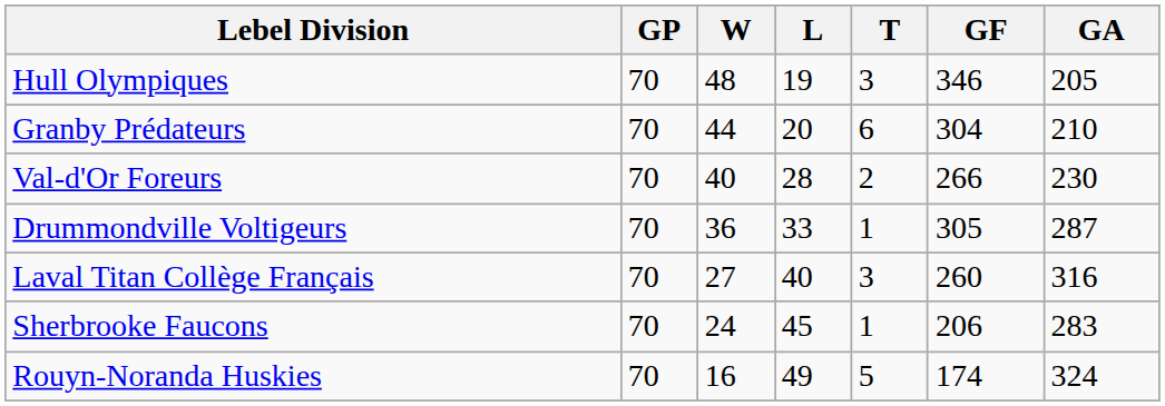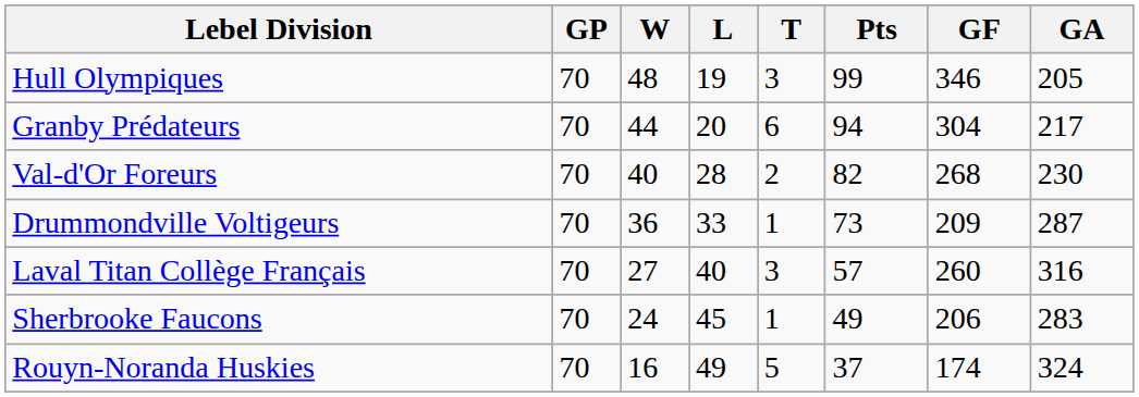 <table class="wikitable">
 <tr>
 <th bgcolor="#DDDDFF" width="40%">Lebel Division</th>
 <th bgcolor="#DDDDFF" width="5%">GP</th>
 <th bgcolor="#DDDDFF" width="5%">W</th>
 <th bgcolor="#DDDDFF" width="5%">L</th>
 <th bgcolor="#DDDDFF" width="5%">T</th>
+<th bgcolor="#DDDDFF" width="7.5%">Pts</th>
 <th bgcolor="#DDDDFF" width="7.5%">GF</th>
 <th bgcolor="#DDDDFF" width="7.5%">GA</th>
 </tr>
 <tr>
 <td><a href='#'>Hull Olympiques</a></td>
 <td>70</td>
 <td>48</td>
 <td>19</td>
 <td>3</td>
+<td>99</td>
 <td>346</td>
 <td>205</td>
 </tr>
 <tr>
 <td><a href='#'>Granby Prédateurs</a></td>
 <td>70</td>
 <td>44</td>
 <td>20</td>
 <td>6</td>
+<td>94</td>
 <td>304</td>
-<td>210</td>
+<td>217</td>
 </tr>
 <tr>
 <td><a href='#'>Val-d'Or Foreurs</a></td>
 <td>70</td>
 <td>40</td>
 <td>28</td>
 <td>2</td>
-<td>266</td>
+<td>82</td>
+<td>268</td>
 <td>230</td>
 </tr>
 <tr>
 <td><a href='#'>Drummondville Voltigeurs</a></td>
 <td>70</td>
 <td>36</td>
 <td>33</td>
 <td>1</td>
-<td>305</td>
+<td>73</td>
+<td>209</td>
 <td>287</td>
 </tr>
 <tr>
 <td><a href='#'>Laval Titan Collège Français</a></td>
 <td>70</td>
 <td>27</td>
 <td>40</td>
 <td>3</td>
+<td>57</td>
 <td>260</td>
 <td>316</td>
 </tr>
 <tr>
 <td><a href='#'>Sherbrooke Faucons</a></td>
 <td>70</td>
 <td>24</td>
 <td>45</td>
 <td>1</td>
+<td>49</td>
 <td>206</td>
 <td>283</td>
 </tr>
 <tr>
 <td><a href='#'>Rouyn-Noranda Huskies</a></td>
 <td>70</td>
 <td>16</td>
 <td>49</td>
 <td>5</td>
+<td>37</td>
 <td>174</td>
 <td>324</td>
 </tr>
 </table>
